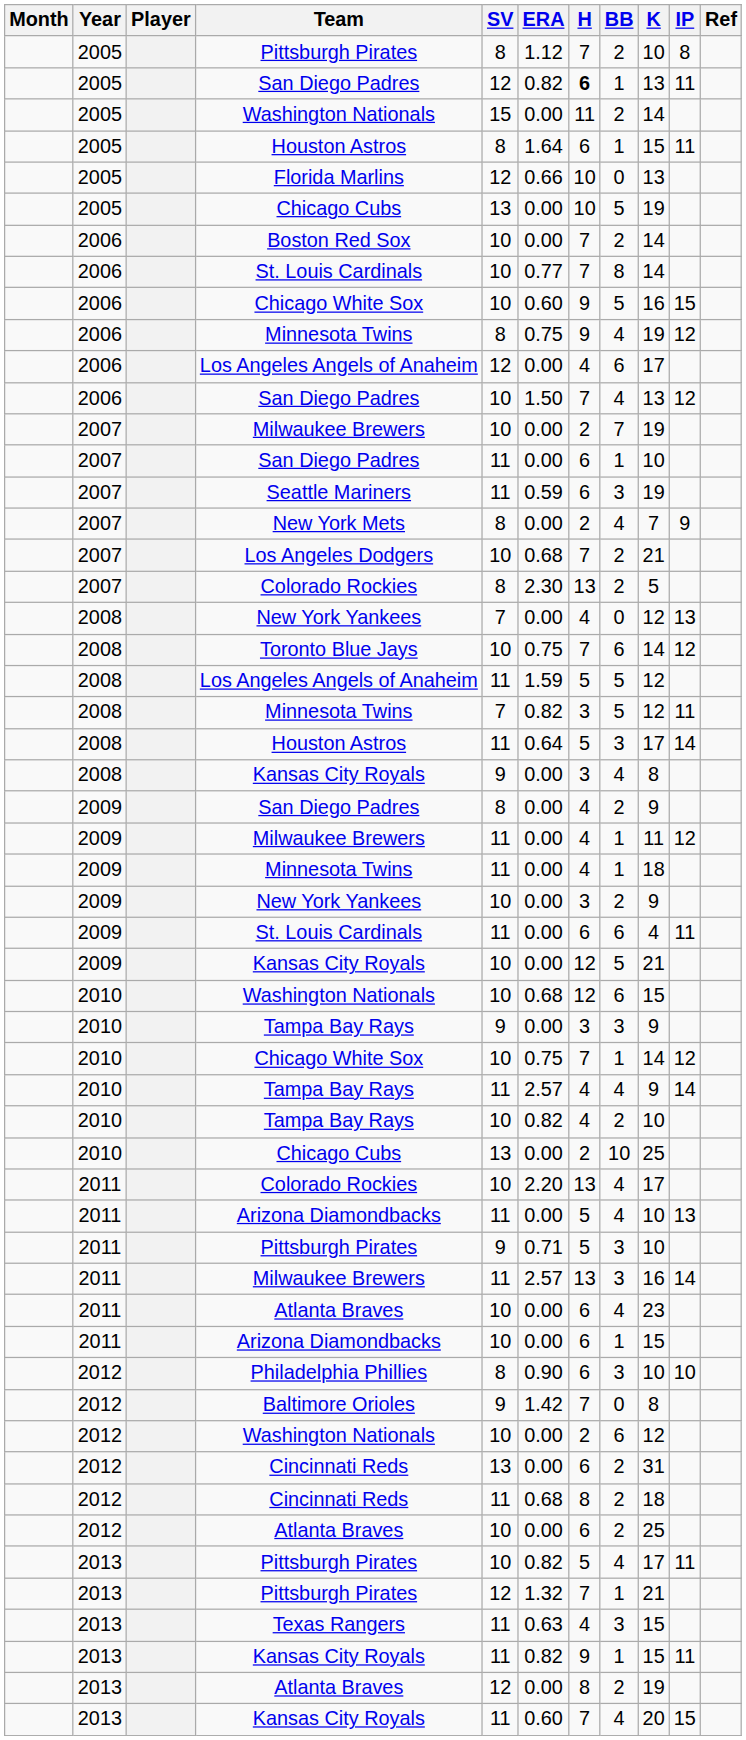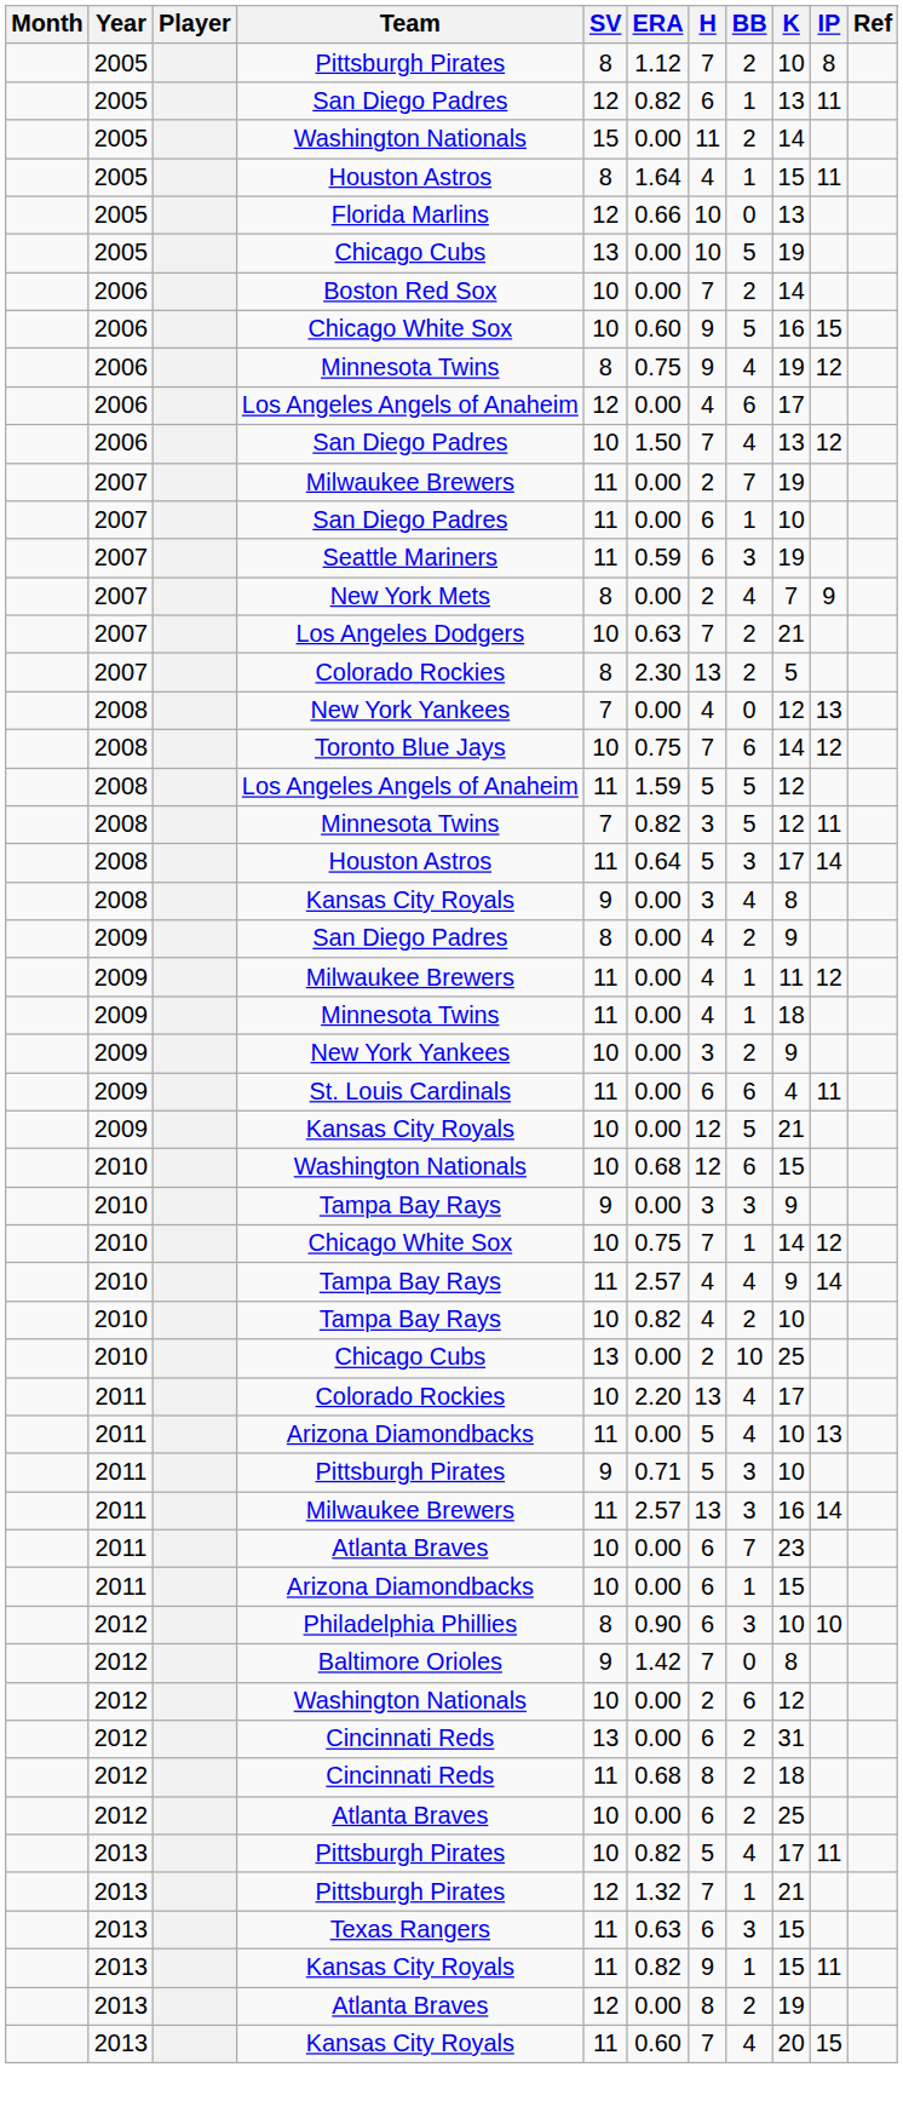 <table class="wikitable sortable plainrowheaders" style="text-align:center;">
 <tr>
 <th>Month</th>
 <th>Year</th>
 <th>Player</th>
 <th>Team</th>
 <th><a href='#'>SV</a></th>
 <th><a href='#'>ERA</a></th>
 <th><a href='#'>H</a></th>
 <th><a href='#'>BB</a></th>
 <th><a href='#'>K</a></th>
 <th><a href='#'>IP</a></th>
 <th class="unsortable">Ref</th>
 </tr>
 <tr>
 <td></td>
 <td>2005</td>
 <th scope="row" style="text-align:center"></th>
 <td><a href='#'>Pittsburgh Pirates</a></td>
 <td>8</td>
 <td>1.12</td>
 <td>7</td>
 <td>2</td>
 <td>10</td>
 <td>8</td>
 <td></td>
 </tr>
 <tr>
 <td></td>
 <td>2005</td>
 <th scope="row" style="text-align:center"> </th>
 <td><a href='#'>San Diego Padres</a></td>
 <td>12</td>
 <td>0.82</td>
-<td><strong>6</strong></td>
+<td>6</td>
 <td>1</td>
 <td>13</td>
 <td>11</td>
 <td></td>
 </tr>
 <tr>
 <td></td>
 <td>2005</td>
 <th scope="row" style="text-align:center"></th>
 <td><a href='#'>Washington Nationals</a></td>
 <td>15</td>
 <td>0.00</td>
 <td>11</td>
 <td>2</td>
 <td>14</td>
 <td data-sort-value="16.33"></td>
 <td></td>
 </tr>
 <tr>
 <td></td>
 <td>2005</td>
 <th scope="row" style="text-align:center"></th>
 <td><a href='#'>Houston Astros</a></td>
 <td>8</td>
 <td>1.64</td>
-<td>6</td>
+<td>4</td>
 <td>1</td>
 <td>15</td>
 <td>11</td>
 <td></td>
 </tr>
 <tr>
 <td></td>
 <td>2005</td>
 <th scope="row" style="text-align:center"></th>
 <td><a href='#'>Florida Marlins</a></td>
 <td>12</td>
 <td>0.66</td>
 <td>10</td>
 <td>0</td>
 <td>13</td>
 <td data-sort-value="13.67"></td>
 <td></td>
 </tr>
 <tr>
 <td></td>
 <td>2005</td>
 <th scope="row" style="text-align:center"></th>
 <td><a href='#'>Chicago Cubs</a></td>
 <td>13</td>
 <td>0.00</td>
 <td>10</td>
 <td>5</td>
 <td>19</td>
 <td data-sort-value="15.67"></td>
 <td></td>
 </tr>
 <tr>
 <td></td>
 <td>2006</td>
 <th scope="row" style="text-align:center"> </th>
 <td><a href='#'>Boston Red Sox</a></td>
 <td>10</td>
 <td>0.00</td>
 <td>7</td>
 <td>2</td>
 <td>14</td>
 <td data-sort-value="14.33"></td>
-<td></td>
-</tr>
-<tr>
-<td></td>
-<td>2006</td>
-<th scope="row" style="text-align:center"></th>
-<td><a href='#'>St. Louis Cardinals</a></td>
-<td>10</td>
-<td>0.77</td>
-<td>7</td>
-<td>8</td>
-<td>14</td>
-<td data-sort-value="11.67"></td>
 <td></td>
 </tr>
 <tr>
 <td></td>
 <td>2006</td>
 <th scope="row" style="text-align:center"> </th>
 <td><a href='#'>Chicago White Sox</a></td>
 <td>10</td>
 <td>0.60</td>
 <td>9</td>
 <td>5</td>
 <td>16</td>
 <td>15</td>
 <td></td>
 </tr>
 <tr>
 <td></td>
 <td>2006</td>
 <th scope="row" style="text-align:center"> </th>
 <td><a href='#'>Minnesota Twins</a></td>
 <td>8</td>
 <td>0.75</td>
 <td>9</td>
 <td>4</td>
 <td>19</td>
 <td>12</td>
 <td></td>
 </tr>
 <tr>
 <td></td>
 <td>2006</td>
 <th scope="row" style="text-align:center"> </th>
 <td><a href='#'>Los Angeles Angels of Anaheim</a></td>
 <td>12</td>
 <td>0.00</td>
 <td>4</td>
 <td>6</td>
 <td>17</td>
 <td data-sort-value="13.33"></td>
 <td></td>
 </tr>
 <tr>
 <td></td>
 <td>2006</td>
 <th scope="row" style="text-align:center"> </th>
 <td><a href='#'>San Diego Padres</a></td>
 <td>10</td>
 <td>1.50</td>
 <td>7</td>
 <td>4</td>
 <td>13</td>
 <td>12</td>
 <td></td>
 </tr>
 <tr>
 <td></td>
 <td>2007</td>
 <th scope="row" style="text-align:center"></th>
 <td><a href='#'>Milwaukee Brewers</a></td>
-<td>10</td>
+<td>11</td>
 <td>0.00</td>
 <td>2</td>
 <td>7</td>
 <td>19</td>
 <td data-sort-value="11.33"></td>
 <td></td>
 </tr>
 <tr>
 <td></td>
 <td>2007</td>
 <th scope="row" style="text-align:center"> </th>
 <td><a href='#'>San Diego Padres</a></td>
 <td>11</td>
 <td>0.00</td>
 <td>6</td>
 <td>1</td>
 <td>10</td>
 <td data-sort-value="12.33"></td>
 <td></td>
 </tr>
 <tr>
 <td></td>
 <td>2007</td>
 <th scope="row" style="text-align:center"> </th>
 <td><a href='#'>Seattle Mariners</a></td>
 <td>11</td>
 <td>0.59</td>
 <td>6</td>
 <td>3</td>
 <td>19</td>
 <td data-sort-value="15.33"></td>
 <td></td>
 </tr>
 <tr>
 <td></td>
 <td>2007</td>
 <th scope="row" style="text-align:center"></th>
 <td><a href='#'>New York Mets</a></td>
 <td>8</td>
 <td>0.00</td>
 <td>2</td>
 <td>4</td>
 <td>7</td>
 <td>9</td>
 <td></td>
 </tr>
 <tr>
 <td></td>
 <td>2007</td>
 <th scope="row" style="text-align:center"></th>
 <td><a href='#'>Los Angeles Dodgers</a></td>
 <td>10</td>
-<td>0.68</td>
+<td>0.63</td>
 <td>7</td>
 <td>2</td>
 <td>21</td>
 <td data-sort-value="13.33"></td>
 <td></td>
 </tr>
 <tr>
 <td></td>
 <td>2007</td>
 <th scope="row" style="text-align:center"></th>
 <td><a href='#'>Colorado Rockies</a></td>
 <td>8</td>
 <td>2.30</td>
 <td>13</td>
 <td>2</td>
 <td>5</td>
 <td data-sort-value="15.67"></td>
 <td></td>
 </tr>
 <tr>
 <td></td>
 <td>2008</td>
 <th scope="row" style="text-align:center"> </th>
 <td><a href='#'>New York Yankees</a></td>
 <td>7</td>
 <td>0.00</td>
 <td>4</td>
 <td>0</td>
 <td>12</td>
 <td>13</td>
 <td></td>
 </tr>
 <tr>
 <td></td>
 <td>2008</td>
 <th scope="row" style="text-align:center"></th>
 <td><a href='#'>Toronto Blue Jays</a></td>
 <td>10</td>
 <td>0.75</td>
 <td>7</td>
 <td>6</td>
 <td>14</td>
 <td>12</td>
 <td></td>
 </tr>
 <tr>
 <td></td>
 <td>2008</td>
 <th scope="row" style="text-align:center"> </th>
 <td><a href='#'>Los Angeles Angels of Anaheim</a></td>
 <td>11</td>
 <td>1.59</td>
 <td>5</td>
 <td>5</td>
 <td>12</td>
 <td data-sort-value="11.33"></td>
 <td></td>
 </tr>
 <tr>
 <td></td>
 <td>2008</td>
 <th scope="row" style="text-align:center"> </th>
 <td><a href='#'>Minnesota Twins</a></td>
 <td>7</td>
 <td>0.82</td>
 <td>3</td>
 <td>5</td>
 <td>12</td>
 <td>11</td>
 <td></td>
 </tr>
 <tr>
 <td></td>
 <td>2008</td>
 <th scope="row" style="text-align:center"></th>
 <td><a href='#'>Houston Astros</a></td>
 <td>11</td>
 <td>0.64</td>
 <td>5</td>
 <td>3</td>
 <td>17</td>
 <td>14</td>
 <td></td>
 </tr>
 <tr>
 <td></td>
 <td>2008</td>
 <th scope="row" style="text-align:center"> </th>
 <td><a href='#'>Kansas City Royals</a></td>
 <td>9</td>
 <td>0.00</td>
 <td>3</td>
 <td>4</td>
 <td>8</td>
 <td data-sort-value="10.33"></td>
 <td></td>
 </tr>
 <tr>
 <td></td>
 <td>2009</td>
 <th scope="row" style="text-align:center"></th>
 <td><a href='#'>San Diego Padres</a></td>
 <td>8</td>
 <td>0.00</td>
 <td>4</td>
 <td>2</td>
 <td>9</td>
 <td data-sort-value="8.67"></td>
 <td></td>
 </tr>
 <tr>
 <td></td>
 <td>2009</td>
 <th scope="row" style="text-align:center"> </th>
 <td><a href='#'>Milwaukee Brewers</a></td>
 <td>11</td>
 <td>0.00</td>
 <td>4</td>
 <td>1</td>
 <td>11</td>
 <td>12</td>
 <td></td>
 </tr>
 <tr>
 <td></td>
 <td>2009</td>
 <th scope="row" style="text-align:center"> </th>
 <td><a href='#'>Minnesota Twins</a></td>
 <td>11</td>
 <td>0.00</td>
 <td>4</td>
 <td>1</td>
 <td>18</td>
 <td data-sort-value="11.67"></td>
 <td></td>
 </tr>
 <tr>
 <td></td>
 <td>2009</td>
 <th scope="row" style="text-align:center"> </th>
 <td><a href='#'>New York Yankees</a></td>
 <td>10</td>
 <td>0.00</td>
 <td>3</td>
 <td>2</td>
 <td>9</td>
 <td data-sort-value="11.67"></td>
 <td></td>
 </tr>
 <tr>
 <td></td>
 <td>2009</td>
 <th scope="row" style="text-align:center"></th>
 <td><a href='#'>St. Louis Cardinals</a></td>
 <td>11</td>
 <td>0.00</td>
 <td>6</td>
 <td>6</td>
 <td>4</td>
 <td>11</td>
 <td></td>
 </tr>
 <tr>
 <td></td>
 <td>2009</td>
 <th scope="row" style="text-align:center"> </th>
 <td><a href='#'>Kansas City Royals</a></td>
 <td>10</td>
 <td>0.00</td>
 <td>12</td>
 <td>5</td>
 <td>21</td>
 <td data-sort-value="13.67"></td>
 <td></td>
 </tr>
 <tr>
 <td></td>
 <td>2010</td>
 <th scope="row" style="text-align:center"></th>
 <td><a href='#'>Washington Nationals</a></td>
 <td>10</td>
 <td>0.68</td>
 <td>12</td>
 <td>6</td>
 <td>15</td>
 <td data-sort-value="13.33"></td>
 <td></td>
 </tr>
 <tr>
 <td></td>
 <td>2010</td>
 <th scope="row" style="text-align:center"> </th>
 <td><a href='#'>Tampa Bay Rays</a></td>
 <td>9</td>
 <td>0.00</td>
 <td>3</td>
 <td>3</td>
 <td>9</td>
 <td data-sort-value="11.33"></td>
 <td></td>
 </tr>
 <tr>
 <td></td>
 <td>2010</td>
 <th scope="row" style="text-align:center"> </th>
 <td><a href='#'>Chicago White Sox</a></td>
 <td>10</td>
 <td>0.75</td>
 <td>7</td>
 <td>1</td>
 <td>14</td>
 <td>12</td>
 <td></td>
 </tr>
 <tr>
 <td></td>
 <td>2010</td>
 <th scope="row" style="text-align:center"> </th>
 <td><a href='#'>Tampa Bay Rays</a></td>
 <td>11</td>
 <td>2.57</td>
 <td>4</td>
 <td>4</td>
 <td>9</td>
 <td>14</td>
 <td></td>
 </tr>
 <tr>
 <td></td>
 <td>2010</td>
 <th scope="row" style="text-align:center"> </th>
 <td><a href='#'>Tampa Bay Rays</a></td>
 <td>10</td>
 <td>0.82</td>
 <td>4</td>
 <td>2</td>
 <td>10</td>
 <td></td>
 <td></td>
 </tr>
 <tr>
 <td></td>
 <td>2010</td>
 <th scope="row" style="text-align:center"></th>
 <td><a href='#'>Chicago Cubs</a></td>
 <td>13</td>
 <td>0.00</td>
 <td>2</td>
 <td>10</td>
 <td>25</td>
 <td></td>
 <td></td>
 </tr>
 <tr>
 <td></td>
 <td>2011</td>
 <th scope="row" style="text-align:center"></th>
 <td><a href='#'>Colorado Rockies</a></td>
 <td>10</td>
 <td>2.20</td>
 <td>13</td>
 <td>4</td>
 <td>17</td>
 <td></td>
 <td></td>
 </tr>
 <tr>
 <td></td>
 <td>2011</td>
 <th scope="row" style="text-align:center"> </th>
 <td><a href='#'>Arizona Diamondbacks</a></td>
 <td>11</td>
 <td>0.00</td>
 <td>5</td>
 <td>4</td>
 <td>10</td>
 <td>13</td>
 <td></td>
 </tr>
 <tr>
 <td></td>
 <td>2011</td>
 <th scope="row" style="text-align:center"></th>
 <td><a href='#'>Pittsburgh Pirates</a></td>
 <td>9</td>
 <td>0.71</td>
 <td>5</td>
 <td>3</td>
 <td>10</td>
 <td></td>
 <td></td>
 </tr>
 <tr>
 <td></td>
 <td>2011</td>
 <th scope="row" style="text-align:center"></th>
 <td><a href='#'>Milwaukee Brewers</a></td>
 <td>11</td>
 <td>2.57</td>
 <td>13</td>
 <td>3</td>
 <td>16</td>
 <td>14</td>
 <td></td>
 </tr>
 <tr>
 <td></td>
 <td>2011</td>
 <th scope="row" style="text-align:center"> </th>
 <td><a href='#'>Atlanta Braves</a></td>
 <td>10</td>
 <td>0.00</td>
 <td>6</td>
-<td>4</td>
+<td>7</td>
 <td>23</td>
 <td></td>
 <td></td>
 </tr>
 <tr>
 <td></td>
 <td>2011</td>
 <th scope="row" style="text-align:center"> </th>
 <td><a href='#'>Arizona Diamondbacks</a></td>
 <td>10</td>
 <td>0.00</td>
 <td>6</td>
 <td>1</td>
 <td>15</td>
 <td></td>
 <td></td>
 </tr>
 <tr>
 <td></td>
 <td>2012</td>
 <th scope="row" style="text-align:center"> </th>
 <td><a href='#'>Philadelphia Phillies</a></td>
 <td>8</td>
 <td>0.90</td>
 <td>6</td>
 <td>3</td>
 <td>10</td>
 <td>10</td>
 <td></td>
 </tr>
 <tr>
 <td></td>
 <td>2012</td>
 <th scope="row" style="text-align:center"></th>
 <td><a href='#'>Baltimore Orioles</a></td>
 <td>9</td>
 <td>1.42</td>
 <td>7</td>
 <td>0</td>
 <td>8</td>
 <td></td>
 <td></td>
 </tr>
 <tr>
 <td></td>
 <td>2012</td>
 <th scope="row" style="text-align:center"></th>
 <td><a href='#'>Washington Nationals</a></td>
 <td>10</td>
 <td>0.00</td>
 <td>2</td>
 <td>6</td>
 <td>12</td>
 <td></td>
 <td></td>
 </tr>
 <tr>
 <td></td>
 <td>2012</td>
 <th scope="row" style="text-align:center"> </th>
 <td><a href='#'>Cincinnati Reds</a></td>
 <td>13</td>
 <td>0.00</td>
 <td>6</td>
 <td>2</td>
 <td>31</td>
 <td></td>
 <td></td>
 </tr>
 <tr>
 <td></td>
 <td>2012</td>
 <th scope="row" style="text-align:center"> </th>
 <td><a href='#'>Cincinnati Reds</a></td>
 <td>11</td>
 <td>0.68</td>
 <td>8</td>
 <td>2</td>
 <td>18</td>
 <td></td>
 <td></td>
 </tr>
 <tr>
 <td></td>
 <td>2012</td>
 <th scope="row" style="text-align:center"> </th>
 <td><a href='#'>Atlanta Braves</a></td>
 <td>10</td>
 <td>0.00</td>
 <td>6</td>
 <td>2</td>
 <td>25</td>
 <td></td>
 <td></td>
 </tr>
 <tr>
 <td></td>
 <td>2013</td>
 <th scope="row" style="text-align:center"> </th>
 <td><a href='#'>Pittsburgh Pirates</a></td>
 <td>10</td>
 <td>0.82</td>
 <td>5</td>
 <td>4</td>
 <td>17</td>
 <td>11</td>
 <td></td>
 </tr>
 <tr>
 <td></td>
 <td>2013</td>
 <th scope="row" style="text-align:center"> </th>
 <td><a href='#'>Pittsburgh Pirates</a></td>
 <td>12</td>
 <td>1.32</td>
 <td>7</td>
 <td>1</td>
 <td>21</td>
 <td></td>
 <td></td>
 </tr>
 <tr>
 <td></td>
 <td>2013</td>
 <th scope="row" style="text-align:center"> </th>
 <td><a href='#'>Texas Rangers</a></td>
 <td>11</td>
 <td>0.63</td>
-<td>4</td>
+<td>6</td>
 <td>3</td>
 <td>15</td>
 <td></td>
 <td></td>
 </tr>
 <tr>
 <td></td>
 <td>2013</td>
 <th scope="row" style="text-align:center"> </th>
 <td><a href='#'>Kansas City Royals</a></td>
 <td>11</td>
 <td>0.82</td>
 <td>9</td>
 <td>1</td>
 <td>15</td>
 <td>11</td>
 <td></td>
 </tr>
 <tr>
 <td></td>
 <td>2013</td>
 <th scope="row" style="text-align:center"> </th>
 <td><a href='#'>Atlanta Braves</a></td>
 <td>12</td>
 <td>0.00</td>
 <td>8</td>
 <td>2</td>
 <td>19</td>
 <td></td>
 <td></td>
 </tr>
 <tr>
 <td></td>
 <td>2013</td>
 <th scope="row" style="text-align:center"> </th>
 <td><a href='#'>Kansas City Royals</a></td>
 <td>11</td>
 <td>0.60</td>
 <td>7</td>
 <td>4</td>
 <td>20</td>
 <td>15</td>
 <td></td>
 </tr>
 </table>
